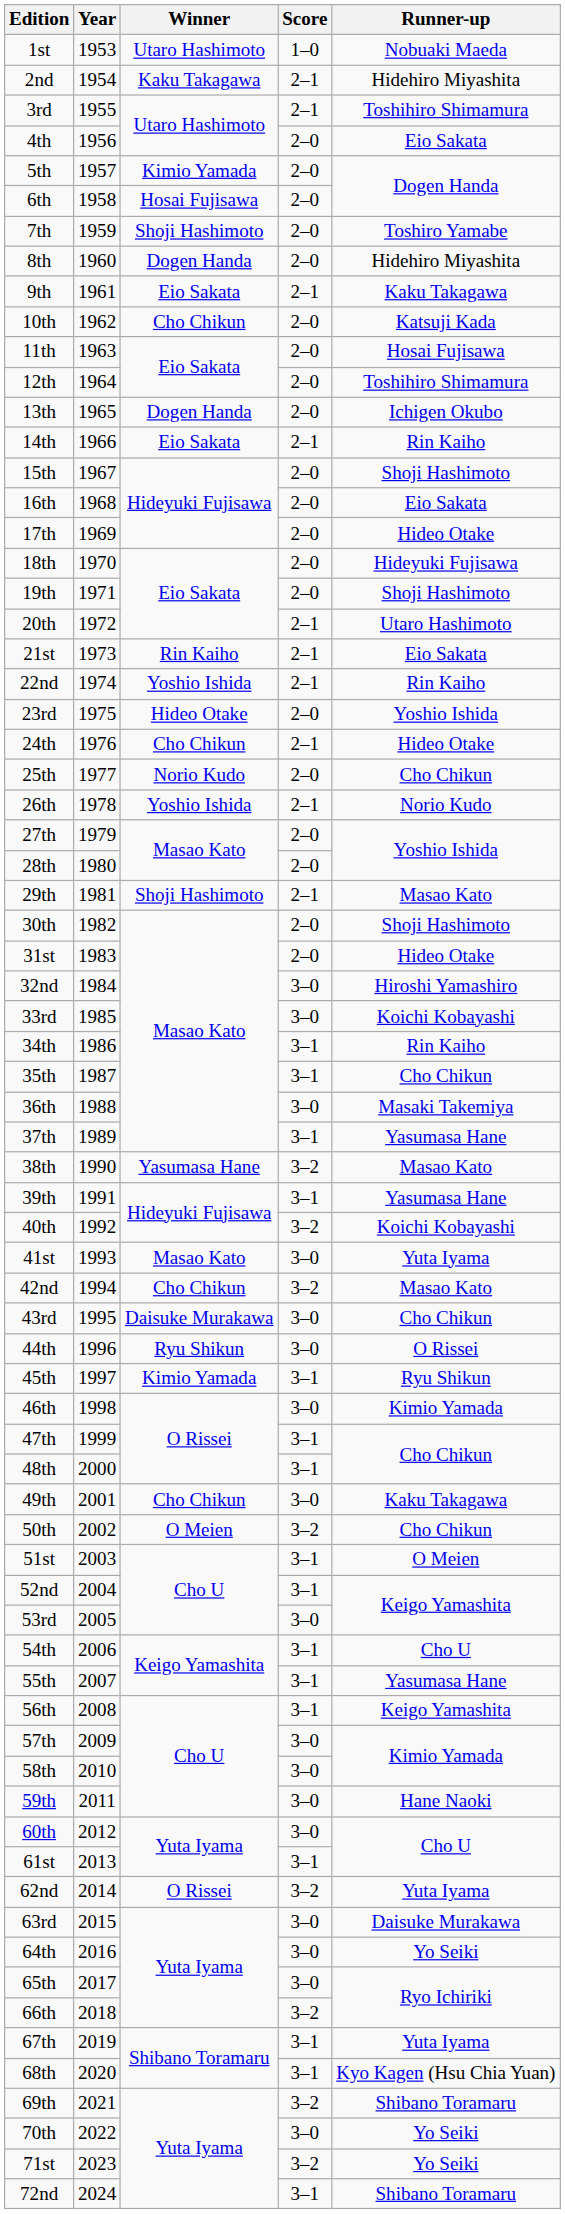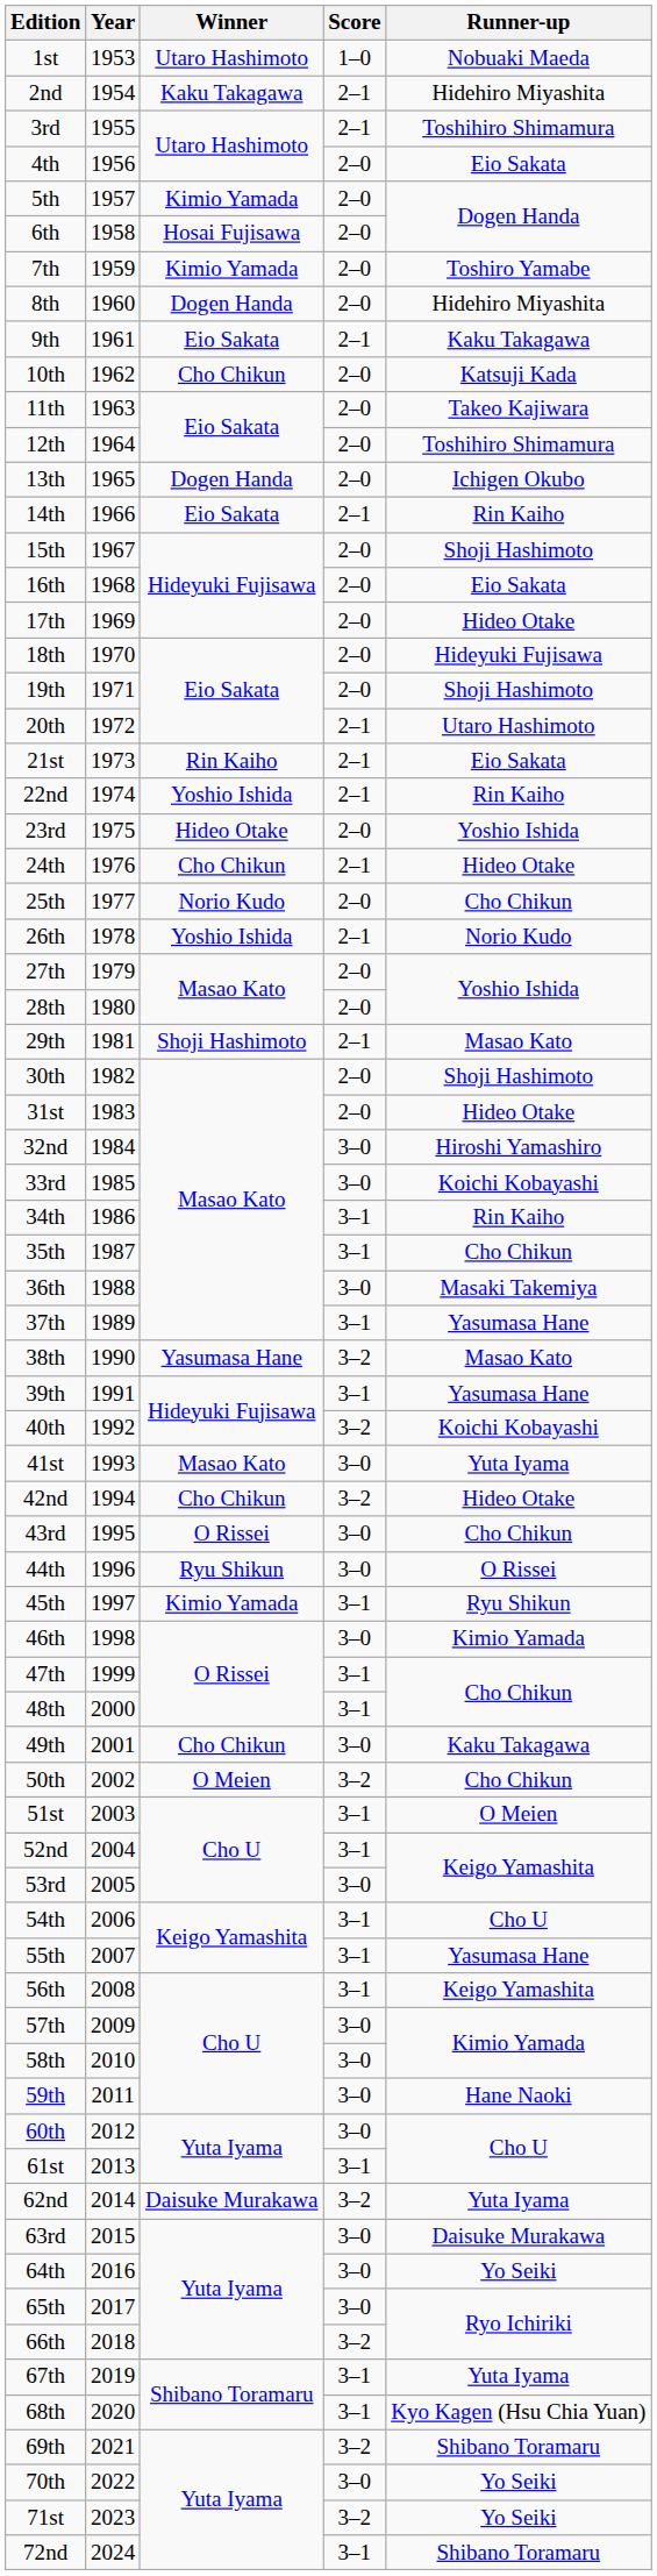 <table class="wikitable sortable" style="text-align: center;">
 <tr>
 <th>Edition</th>
 <th>Year</th>
 <th>Winner</th>
 <th>Score</th>
 <th>Runner-up</th>
 </tr>
 <tr>
 <td>1st</td>
 <td>1953</td>
 <td><a href='#'>Utaro Hashimoto</a></td>
 <td>1–0</td>
 <td><a href='#'>Nobuaki Maeda</a></td>
 </tr>
 <tr>
 <td>2nd</td>
 <td>1954</td>
 <td><a href='#'>Kaku Takagawa</a></td>
 <td>2–1</td>
 <td>Hidehiro Miyashita</td>
 </tr>
 <tr>
 <td>3rd</td>
 <td>1955</td>
 <td rowspan=2><a href='#'>Utaro Hashimoto</a></td>
 <td>2–1</td>
 <td><a href='#'>Toshihiro Shimamura</a></td>
 </tr>
 <tr>
 <td>4th</td>
 <td>1956</td>
 <td>2–0</td>
 <td><a href='#'>Eio Sakata</a></td>
 </tr>
 <tr>
 <td>5th</td>
 <td>1957</td>
 <td><a href='#'>Kimio Yamada</a></td>
 <td>2–0</td>
 <td rowspan=2><a href='#'>Dogen Handa</a></td>
 </tr>
 <tr>
 <td>6th</td>
 <td>1958</td>
 <td><a href='#'>Hosai Fujisawa</a></td>
 <td>2–0</td>
 </tr>
 <tr>
 <td>7th</td>
 <td>1959</td>
-<td><a href='#'>Shoji Hashimoto</a></td>
+<td><a href='#'>Kimio Yamada</a></td>
 <td>2–0</td>
 <td><a href='#'>Toshiro Yamabe</a></td>
 </tr>
 <tr>
 <td>8th</td>
 <td>1960</td>
 <td><a href='#'>Dogen Handa</a></td>
 <td>2–0</td>
 <td>Hidehiro Miyashita</td>
 </tr>
 <tr>
 <td>9th</td>
 <td>1961</td>
 <td><a href='#'>Eio Sakata</a></td>
 <td>2–1</td>
 <td><a href='#'>Kaku Takagawa</a></td>
 </tr>
 <tr>
 <td>10th</td>
 <td>1962</td>
 <td><a href='#'>Cho Chikun</a></td>
 <td>2–0</td>
 <td><a href='#'>Katsuji Kada</a></td>
 </tr>
 <tr>
 <td>11th</td>
 <td>1963</td>
 <td rowspan=2><a href='#'>Eio Sakata</a></td>
 <td>2–0</td>
-<td><a href='#'>Hosai Fujisawa</a></td>
+<td><a href='#'>Takeo Kajiwara</a></td>
 </tr>
 <tr>
 <td>12th</td>
 <td>1964</td>
 <td>2–0</td>
 <td><a href='#'>Toshihiro Shimamura</a></td>
 </tr>
 <tr>
 <td>13th</td>
 <td>1965</td>
 <td><a href='#'>Dogen Handa</a></td>
 <td>2–0</td>
 <td><a href='#'>Ichigen Okubo</a></td>
 </tr>
 <tr>
 <td>14th</td>
 <td>1966</td>
 <td><a href='#'>Eio Sakata</a></td>
 <td>2–1</td>
 <td><a href='#'>Rin Kaiho</a></td>
 </tr>
 <tr>
 <td>15th</td>
 <td>1967</td>
 <td rowspan=3><a href='#'>Hideyuki Fujisawa</a></td>
 <td>2–0</td>
 <td><a href='#'>Shoji Hashimoto</a></td>
 </tr>
 <tr>
 <td>16th</td>
 <td>1968</td>
 <td>2–0</td>
 <td><a href='#'>Eio Sakata</a></td>
 </tr>
 <tr>
 <td>17th</td>
 <td>1969</td>
 <td>2–0</td>
 <td><a href='#'>Hideo Otake</a></td>
 </tr>
 <tr>
 <td>18th</td>
 <td>1970</td>
 <td rowspan=3><a href='#'>Eio Sakata</a></td>
 <td>2–0</td>
 <td><a href='#'>Hideyuki Fujisawa</a></td>
 </tr>
 <tr>
 <td>19th</td>
 <td>1971</td>
 <td>2–0</td>
 <td><a href='#'>Shoji Hashimoto</a></td>
 </tr>
 <tr>
 <td>20th</td>
 <td>1972</td>
 <td>2–1</td>
 <td><a href='#'>Utaro Hashimoto</a></td>
 </tr>
 <tr>
 <td>21st</td>
 <td>1973</td>
 <td><a href='#'>Rin Kaiho</a></td>
 <td>2–1</td>
 <td><a href='#'>Eio Sakata</a></td>
 </tr>
 <tr>
 <td>22nd</td>
 <td>1974</td>
 <td><a href='#'>Yoshio Ishida</a></td>
 <td>2–1</td>
 <td><a href='#'>Rin Kaiho</a></td>
 </tr>
 <tr>
 <td>23rd</td>
 <td>1975</td>
 <td><a href='#'>Hideo Otake</a></td>
 <td>2–0</td>
 <td><a href='#'>Yoshio Ishida</a></td>
 </tr>
 <tr>
 <td>24th</td>
 <td>1976</td>
 <td><a href='#'>Cho Chikun</a></td>
 <td>2–1</td>
 <td><a href='#'>Hideo Otake</a></td>
 </tr>
 <tr>
 <td>25th</td>
 <td>1977</td>
 <td><a href='#'>Norio Kudo</a></td>
 <td>2–0</td>
 <td><a href='#'>Cho Chikun</a></td>
 </tr>
 <tr>
 <td>26th</td>
 <td>1978</td>
 <td><a href='#'>Yoshio Ishida</a></td>
 <td>2–1</td>
 <td><a href='#'>Norio Kudo</a></td>
 </tr>
 <tr>
 <td>27th</td>
 <td>1979</td>
 <td rowspan=2><a href='#'>Masao Kato</a></td>
 <td>2–0</td>
 <td rowspan=2><a href='#'>Yoshio Ishida</a></td>
 </tr>
 <tr>
 <td>28th</td>
 <td>1980</td>
 <td>2–0</td>
 </tr>
 <tr>
 <td>29th</td>
 <td>1981</td>
 <td><a href='#'>Shoji Hashimoto</a></td>
 <td>2–1</td>
 <td><a href='#'>Masao Kato</a></td>
 </tr>
 <tr>
 <td>30th</td>
 <td>1982</td>
 <td rowspan=8><a href='#'>Masao Kato</a></td>
 <td>2–0</td>
 <td><a href='#'>Shoji Hashimoto</a></td>
 </tr>
 <tr>
 <td>31st</td>
 <td>1983</td>
 <td>2–0</td>
 <td><a href='#'>Hideo Otake</a></td>
 </tr>
 <tr>
 <td>32nd</td>
 <td>1984</td>
 <td>3–0</td>
 <td><a href='#'>Hiroshi Yamashiro</a></td>
 </tr>
 <tr>
 <td>33rd</td>
 <td>1985</td>
 <td>3–0</td>
 <td><a href='#'>Koichi Kobayashi</a></td>
 </tr>
 <tr>
 <td>34th</td>
 <td>1986</td>
 <td>3–1</td>
 <td><a href='#'>Rin Kaiho</a></td>
 </tr>
 <tr>
 <td>35th</td>
 <td>1987</td>
 <td>3–1</td>
 <td><a href='#'>Cho Chikun</a></td>
 </tr>
 <tr>
 <td>36th</td>
 <td>1988</td>
 <td>3–0</td>
 <td><a href='#'>Masaki Takemiya</a></td>
 </tr>
 <tr>
 <td>37th</td>
 <td>1989</td>
 <td>3–1</td>
 <td><a href='#'>Yasumasa Hane</a></td>
 </tr>
 <tr>
 <td>38th</td>
 <td>1990</td>
 <td><a href='#'>Yasumasa Hane</a></td>
 <td>3–2</td>
 <td><a href='#'>Masao Kato</a></td>
 </tr>
 <tr>
 <td>39th</td>
 <td>1991</td>
 <td rowspan=2><a href='#'>Hideyuki Fujisawa</a></td>
 <td>3–1</td>
 <td><a href='#'>Yasumasa Hane</a></td>
 </tr>
 <tr>
 <td>40th</td>
 <td>1992</td>
 <td>3–2</td>
 <td><a href='#'>Koichi Kobayashi</a></td>
 </tr>
 <tr>
 <td>41st</td>
 <td>1993</td>
 <td><a href='#'>Masao Kato</a></td>
 <td>3–0</td>
 <td><a href='#'>Yuta Iyama</a></td>
 </tr>
 <tr>
 <td>42nd</td>
 <td>1994</td>
 <td><a href='#'>Cho Chikun</a></td>
 <td>3–2</td>
-<td><a href='#'>Masao Kato</a></td>
+<td><a href='#'>Hideo Otake</a></td>
 </tr>
 <tr>
 <td>43rd</td>
 <td>1995</td>
-<td><a href='#'>Daisuke Murakawa</a></td>
+<td><a href='#'>O Rissei</a></td>
 <td>3–0</td>
 <td><a href='#'>Cho Chikun</a></td>
 </tr>
 <tr>
 <td>44th</td>
 <td>1996</td>
 <td><a href='#'>Ryu Shikun</a></td>
 <td>3–0</td>
 <td><a href='#'>O Rissei</a></td>
 </tr>
 <tr>
 <td>45th</td>
 <td>1997</td>
 <td><a href='#'>Kimio Yamada</a></td>
 <td>3–1</td>
 <td><a href='#'>Ryu Shikun</a></td>
 </tr>
 <tr>
 <td>46th</td>
 <td>1998</td>
 <td rowspan=3><a href='#'>O Rissei</a></td>
 <td>3–0</td>
 <td><a href='#'>Kimio Yamada</a></td>
 </tr>
 <tr>
 <td>47th</td>
 <td>1999</td>
 <td>3–1</td>
 <td rowspan=2><a href='#'>Cho Chikun</a></td>
 </tr>
 <tr>
 <td>48th</td>
 <td>2000</td>
 <td>3–1</td>
 </tr>
 <tr>
 <td>49th</td>
 <td>2001</td>
 <td><a href='#'>Cho Chikun</a></td>
 <td>3–0</td>
 <td><a href='#'>Kaku Takagawa</a></td>
 </tr>
 <tr>
 <td>50th</td>
 <td>2002</td>
 <td><a href='#'>O Meien</a></td>
 <td>3–2</td>
 <td><a href='#'>Cho Chikun</a></td>
 </tr>
 <tr>
 <td>51st</td>
 <td>2003</td>
 <td rowspan=3><a href='#'>Cho U</a></td>
 <td>3–1</td>
 <td><a href='#'>O Meien</a></td>
 </tr>
 <tr>
 <td>52nd</td>
 <td>2004</td>
 <td>3–1</td>
 <td rowspan=2><a href='#'>Keigo Yamashita</a></td>
 </tr>
 <tr>
 <td>53rd</td>
 <td>2005</td>
 <td>3–0</td>
 </tr>
 <tr>
 <td>54th</td>
 <td>2006</td>
 <td rowspan=2><a href='#'>Keigo Yamashita</a></td>
 <td>3–1</td>
 <td><a href='#'>Cho U</a></td>
 </tr>
 <tr>
 <td>55th</td>
 <td>2007</td>
 <td>3–1</td>
 <td><a href='#'>Yasumasa Hane</a></td>
 </tr>
 <tr>
 <td>56th</td>
 <td>2008</td>
 <td rowspan=4><a href='#'>Cho U</a></td>
 <td>3–1</td>
 <td><a href='#'>Keigo Yamashita</a></td>
 </tr>
 <tr>
 <td>57th</td>
 <td>2009</td>
 <td>3–0</td>
 <td rowspan=2><a href='#'>Kimio Yamada</a></td>
 </tr>
 <tr>
 <td>58th</td>
 <td>2010</td>
 <td>3–0</td>
 </tr>
 <tr>
 <td><a href='#'>59th</a></td>
 <td>2011</td>
 <td>3–0</td>
 <td><a href='#'>Hane Naoki</a></td>
 </tr>
 <tr>
 <td><a href='#'>60th</a></td>
 <td>2012</td>
 <td rowspan=2><a href='#'>Yuta Iyama</a></td>
 <td>3–0</td>
 <td rowspan=2><a href='#'>Cho U</a></td>
 </tr>
 <tr>
 <td>61st</td>
 <td>2013</td>
 <td>3–1</td>
 </tr>
 <tr>
 <td>62nd</td>
 <td>2014</td>
-<td><a href='#'>O Rissei</a></td>
+<td><a href='#'>Daisuke Murakawa</a></td>
 <td>3–2</td>
 <td><a href='#'>Yuta Iyama</a></td>
 </tr>
 <tr>
 <td>63rd</td>
 <td>2015</td>
 <td rowspan="4"><a href='#'>Yuta Iyama</a></td>
 <td>3–0</td>
 <td><a href='#'>Daisuke Murakawa</a></td>
 </tr>
 <tr>
 <td>64th</td>
 <td>2016</td>
 <td>3–0</td>
 <td><a href='#'>Yo Seiki</a></td>
 </tr>
 <tr>
 <td>65th</td>
 <td>2017</td>
 <td>3–0</td>
 <td rowspan="2"><a href='#'>Ryo Ichiriki</a></td>
 </tr>
 <tr>
 <td>66th</td>
 <td>2018</td>
 <td>3–2</td>
 </tr>
 <tr>
 <td>67th</td>
 <td>2019</td>
 <td rowspan="2"><a href='#'>Shibano Toramaru</a></td>
 <td>3–1</td>
 <td><a href='#'>Yuta Iyama</a></td>
 </tr>
 <tr>
 <td>68th</td>
 <td>2020</td>
 <td>3–1</td>
 <td><a href='#'>Kyo Kagen</a> (Hsu Chia Yuan)</td>
 </tr>
 <tr>
 <td>69th</td>
 <td>2021</td>
 <td rowspan="4"><a href='#'>Yuta Iyama</a></td>
 <td>3–2</td>
 <td><a href='#'>Shibano Toramaru</a></td>
 </tr>
 <tr>
 <td>70th</td>
 <td>2022</td>
 <td>3–0</td>
 <td><a href='#'>Yo Seiki</a></td>
 </tr>
 <tr>
 <td>71st</td>
 <td>2023</td>
 <td>3–2</td>
 <td><a href='#'>Yo Seiki</a></td>
 </tr>
 <tr>
 <td>72nd</td>
 <td>2024</td>
 <td>3–1</td>
 <td><a href='#'>Shibano Toramaru</a></td>
 </tr>
 </table>
